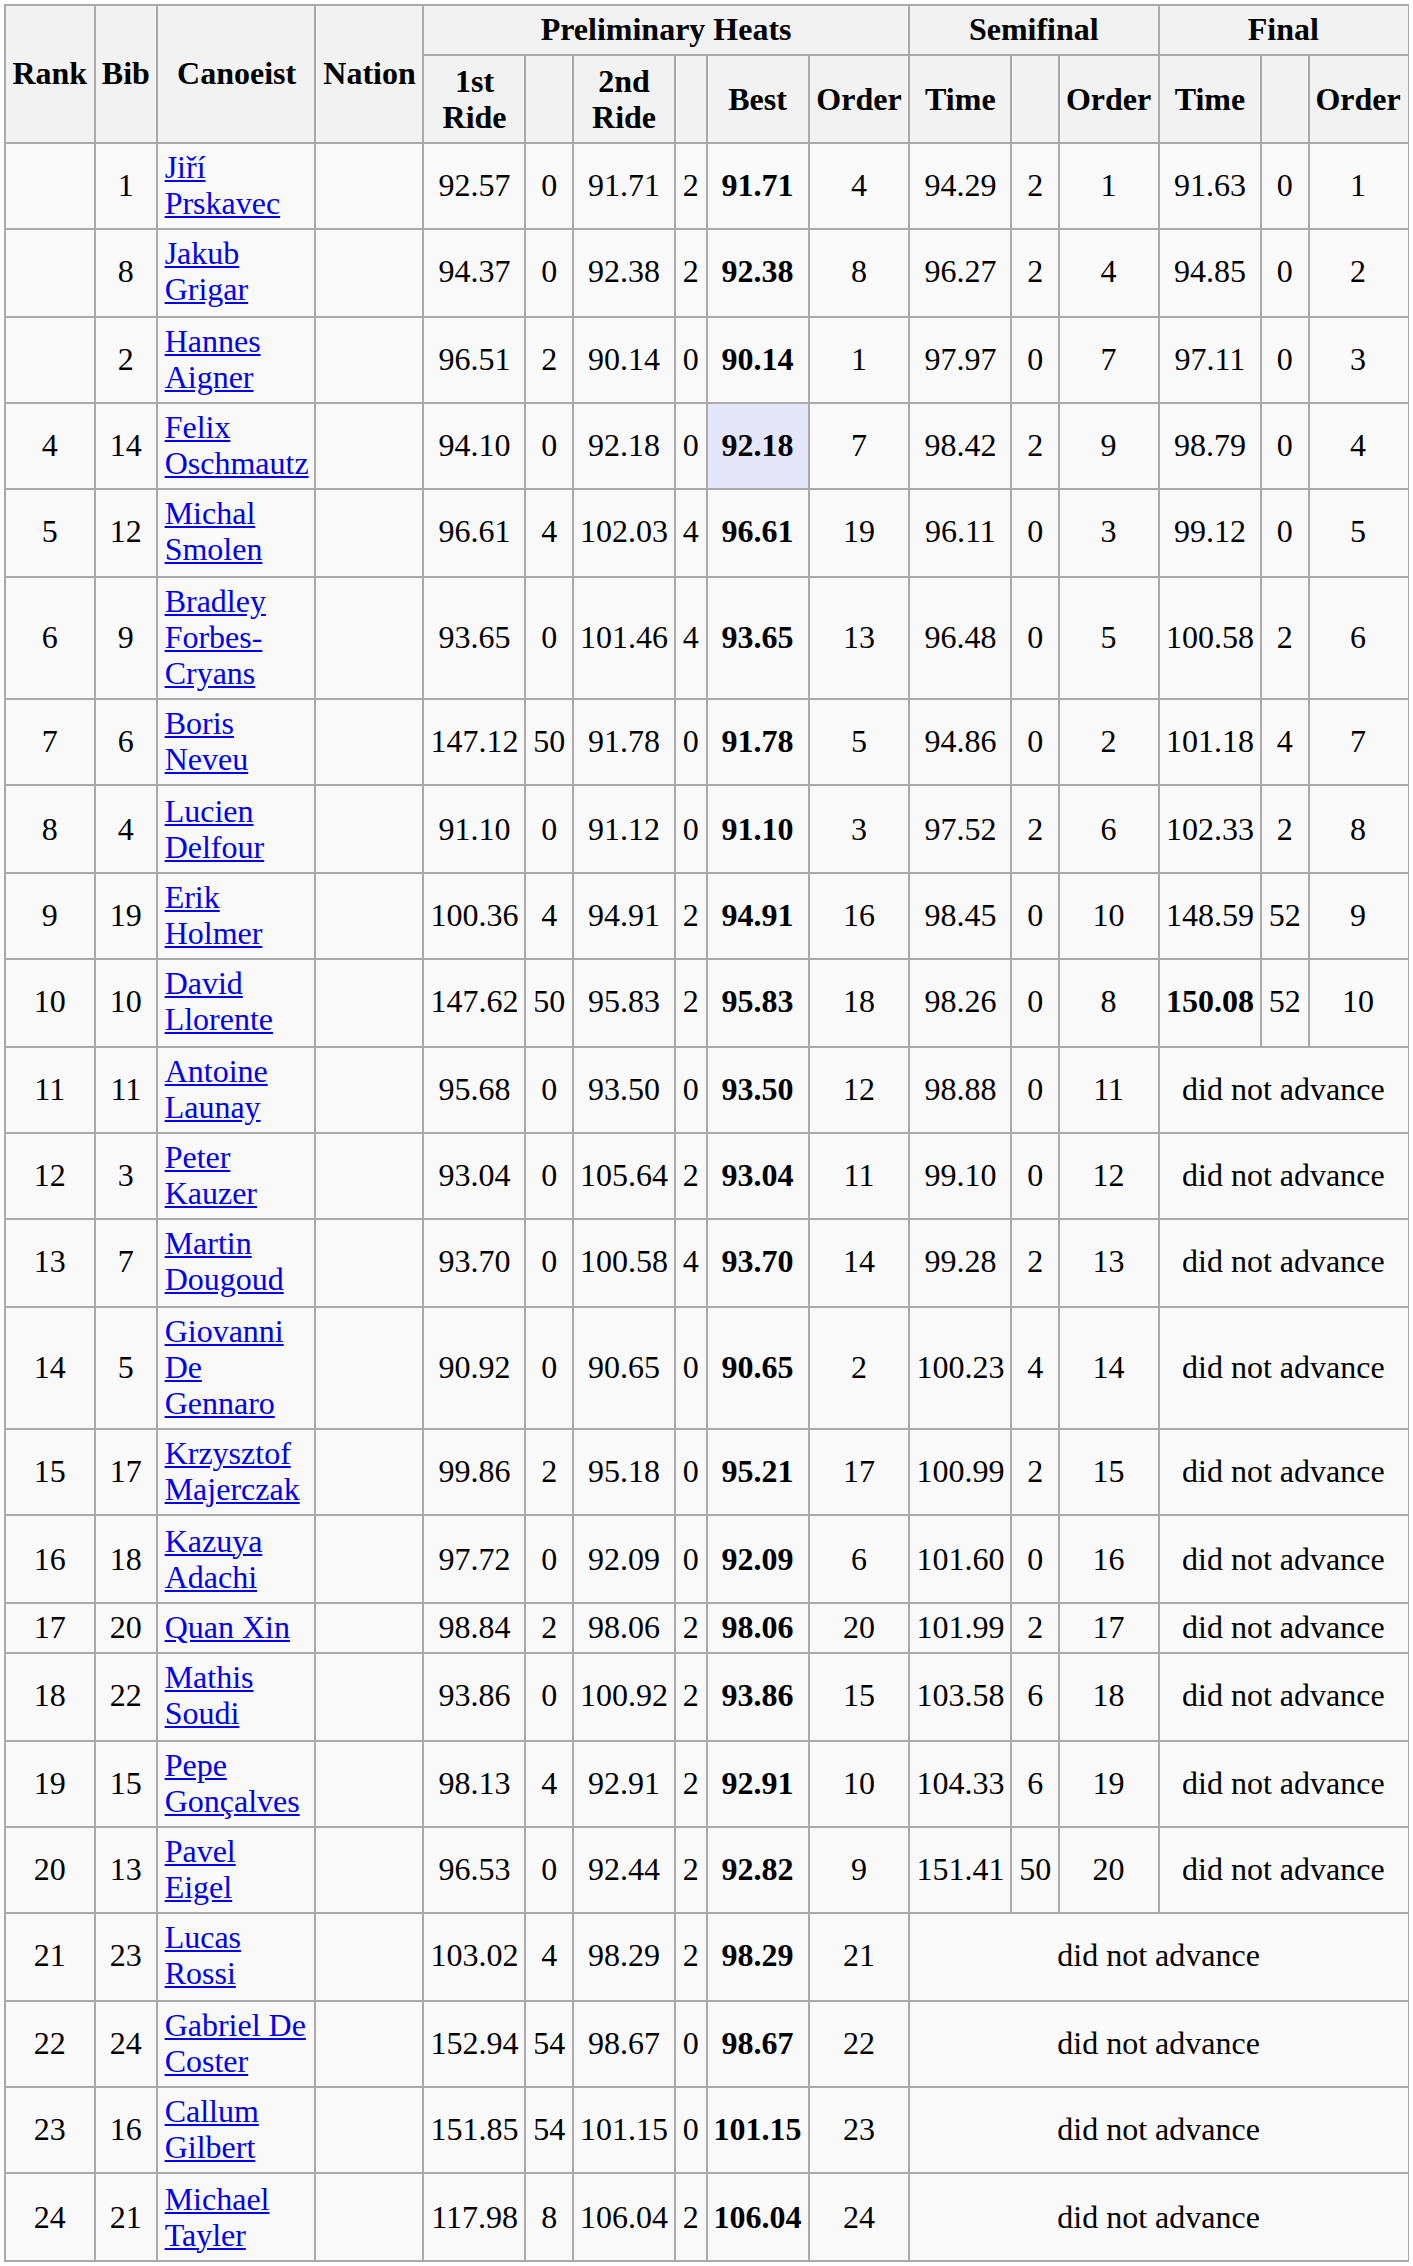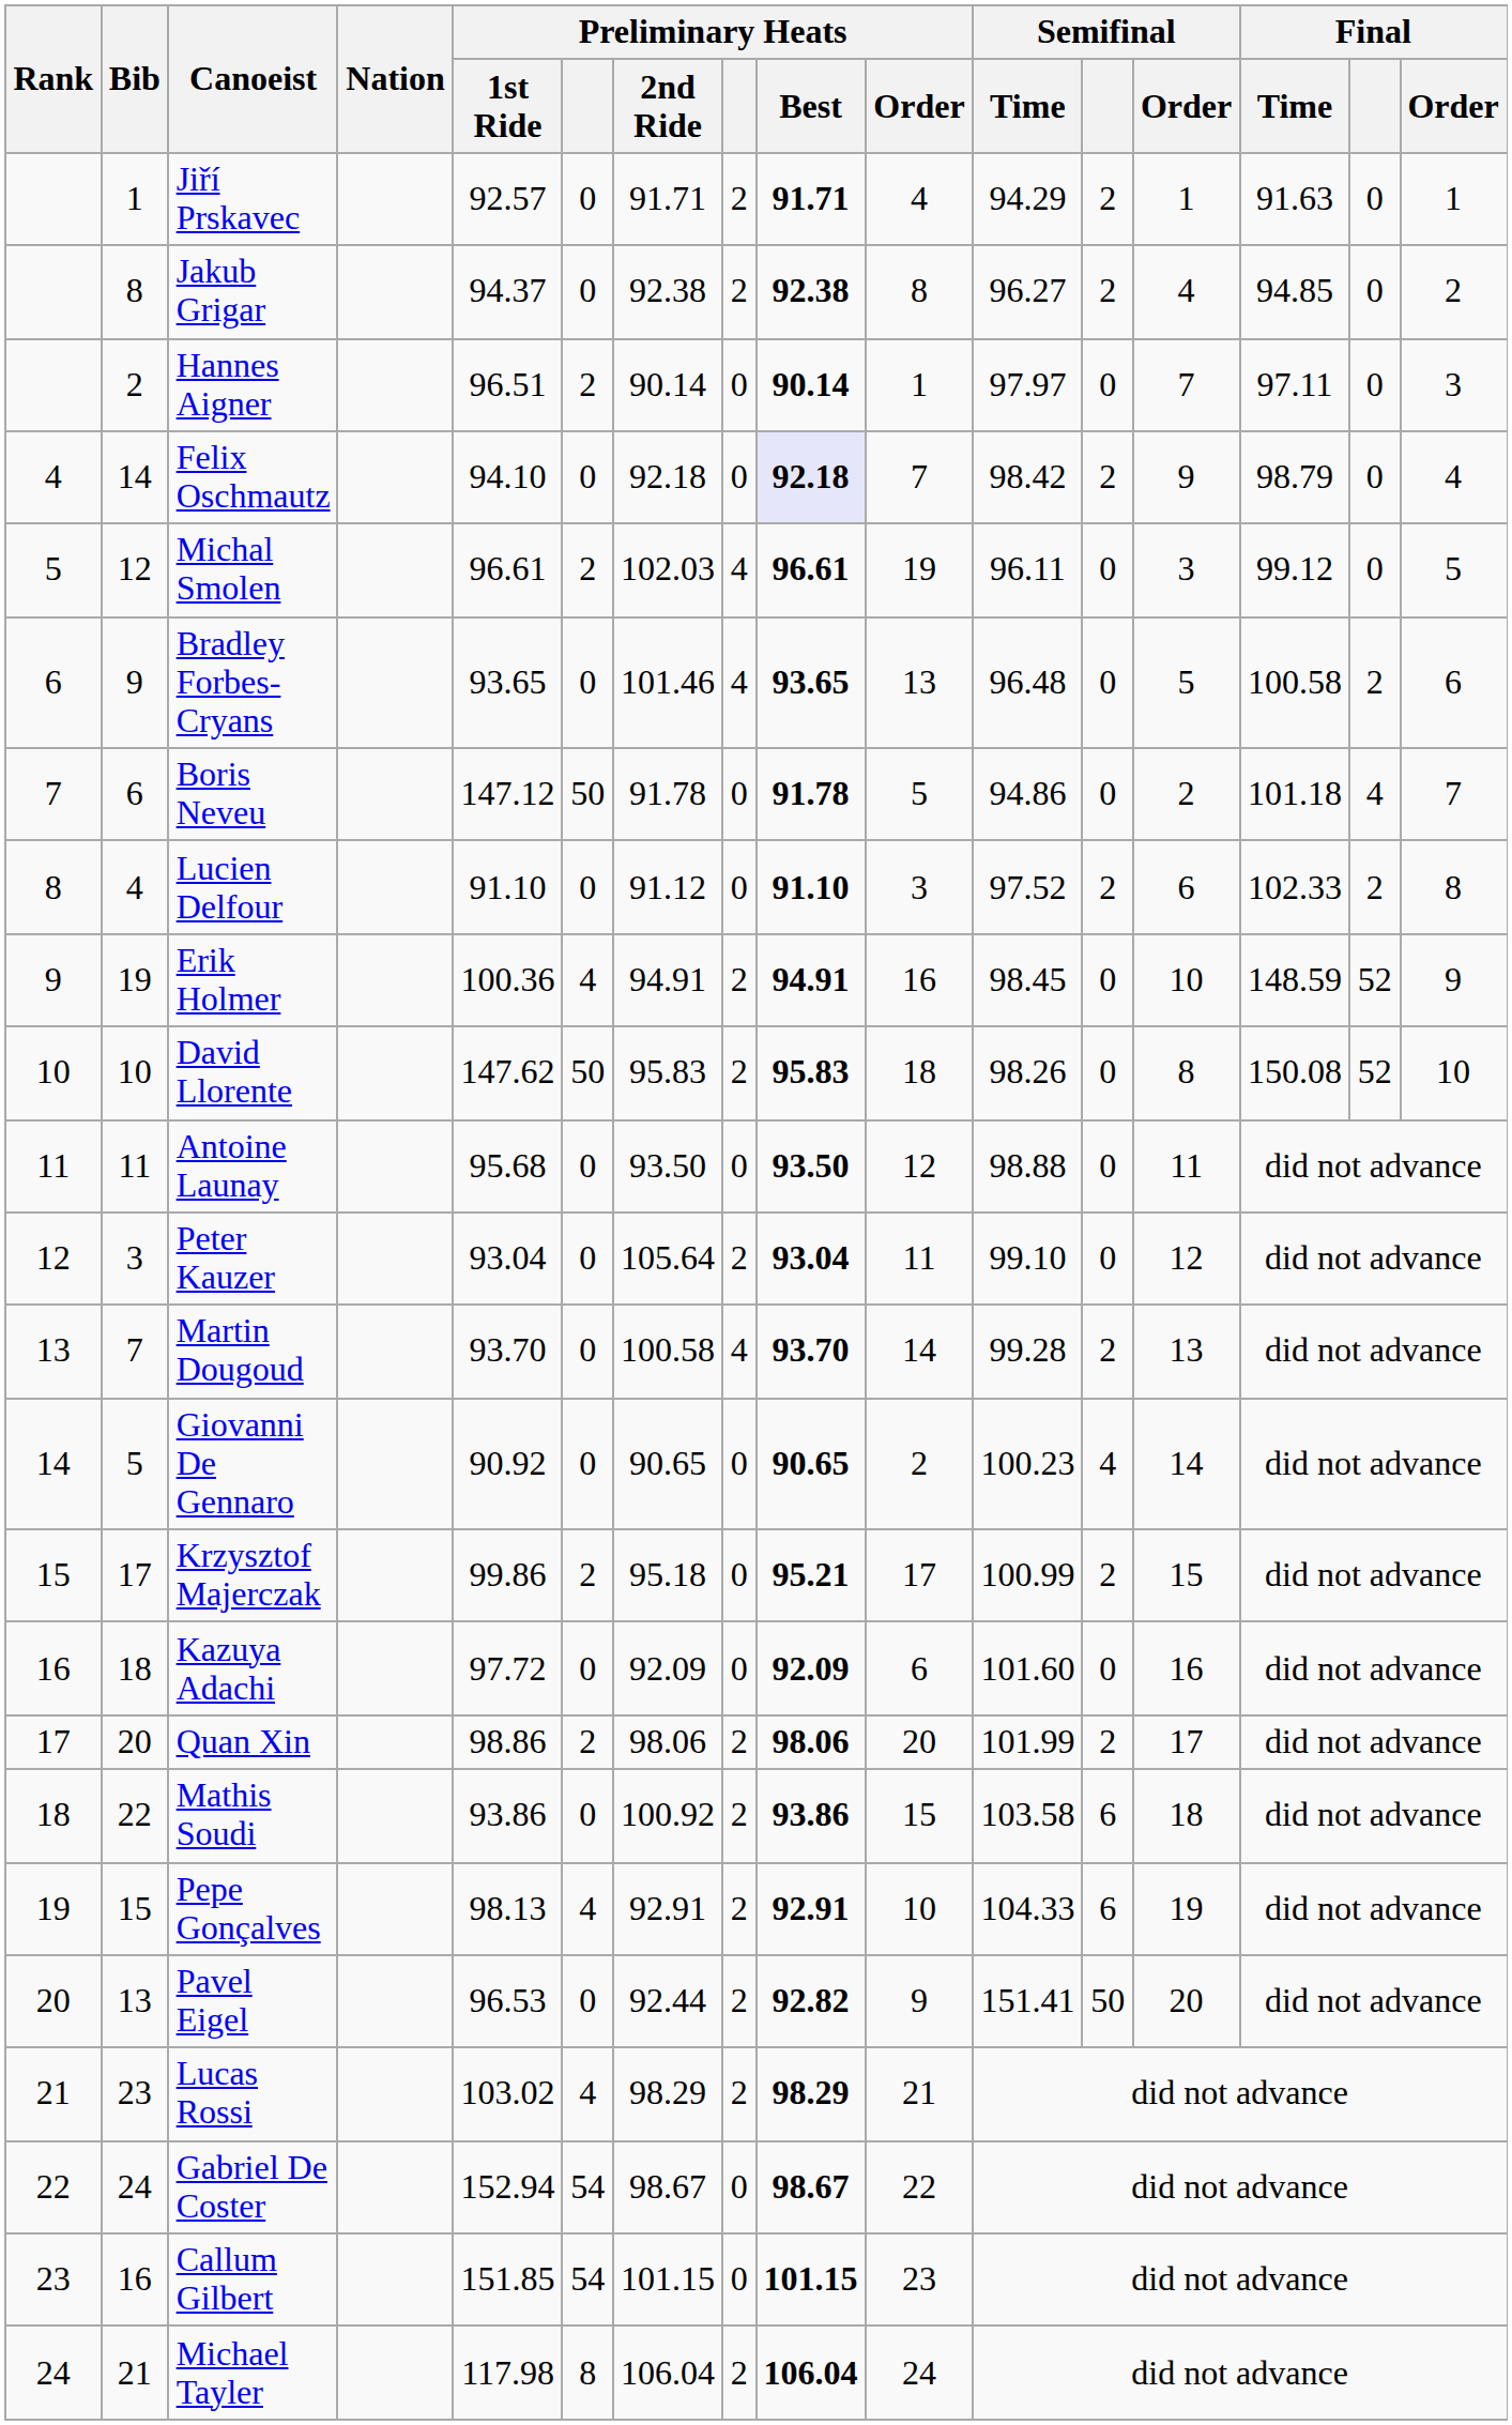 <table class="wikitable sortable" style="text-align:center">
 <tr>
 <th rowspan=2>Rank</th>
 <th rowspan=2>Bib</th>
 <th rowspan=2>Canoeist</th>
 <th rowspan=2>Nation</th>
 <th colspan=6>Preliminary Heats</th>
 <th colspan=3>Semifinal</th>
 <th colspan=3>Final</th>
 </tr>
 <tr>
 <th>1st Ride</th>
 <th></th>
 <th>2nd Ride</th>
 <th></th>
 <th>Best</th>
 <th>Order</th>
 <th>Time</th>
 <th></th>
 <th>Order</th>
 <th>Time</th>
 <th></th>
 <th>Order</th>
 </tr>
 <tr>
 <td></td>
 <td>1</td>
 <td align=left><a href='#'>Jiří Prskavec</a></td>
 <td align=left></td>
 <td>92.57</td>
 <td>0</td>
 <td>91.71</td>
 <td>2</td>
 <td><strong>91.71</strong></td>
 <td>4</td>
 <td>94.29</td>
 <td>2</td>
 <td>1</td>
 <td>91.63</td>
 <td>0</td>
 <td>1</td>
 </tr>
 <tr>
 <td></td>
 <td>8</td>
 <td align=left><a href='#'>Jakub Grigar</a></td>
 <td align=left></td>
 <td>94.37</td>
 <td>0</td>
 <td>92.38</td>
 <td>2</td>
 <td><strong>92.38</strong></td>
 <td>8</td>
 <td>96.27</td>
 <td>2</td>
 <td>4</td>
 <td>94.85</td>
 <td>0</td>
 <td>2</td>
 </tr>
 <tr>
 <td></td>
 <td>2</td>
 <td align=left><a href='#'>Hannes Aigner</a></td>
 <td align=left></td>
 <td>96.51</td>
 <td>2</td>
 <td>90.14</td>
 <td>0</td>
 <td><strong>90.14</strong></td>
 <td>1</td>
 <td>97.97</td>
 <td>0</td>
 <td>7</td>
 <td>97.11</td>
 <td>0</td>
 <td>3</td>
 </tr>
 <tr>
 <td>4</td>
 <td>14</td>
 <td align=left><a href='#'>Felix Oschmautz</a></td>
 <td align=left></td>
 <td>94.10</td>
 <td>0</td>
 <td>92.18</td>
 <td>0</td>
 <td style="background: lavender;"><strong>92.18</strong></td>
 <td>7</td>
 <td>98.42</td>
 <td>2</td>
 <td>9</td>
 <td>98.79</td>
 <td>0</td>
 <td>4</td>
 </tr>
 <tr>
 <td>5</td>
 <td>12</td>
 <td align=left><a href='#'>Michal Smolen</a></td>
 <td align=left></td>
 <td>96.61</td>
-<td>4</td>
+<td>2</td>
 <td>102.03</td>
 <td>4</td>
 <td><strong>96.61</strong></td>
 <td>19</td>
 <td>96.11</td>
 <td>0</td>
 <td>3</td>
 <td>99.12</td>
 <td>0</td>
 <td>5</td>
 </tr>
 <tr>
 <td>6</td>
 <td>9</td>
 <td align=left><a href='#'>Bradley Forbes-Cryans</a></td>
 <td align=left></td>
 <td>93.65</td>
 <td>0</td>
 <td>101.46</td>
 <td>4</td>
 <td><strong>93.65</strong></td>
 <td>13</td>
 <td>96.48</td>
 <td>0</td>
 <td>5</td>
 <td>100.58</td>
 <td>2</td>
 <td>6</td>
 </tr>
 <tr>
 <td>7</td>
 <td>6</td>
 <td align=left><a href='#'>Boris Neveu</a></td>
 <td align=left></td>
 <td>147.12</td>
 <td>50</td>
 <td>91.78</td>
 <td>0</td>
 <td><strong>91.78</strong></td>
 <td>5</td>
 <td>94.86</td>
 <td>0</td>
 <td>2</td>
 <td>101.18</td>
 <td>4</td>
 <td>7</td>
 </tr>
 <tr>
 <td>8</td>
 <td>4</td>
 <td align=left><a href='#'>Lucien Delfour</a></td>
 <td align=left></td>
 <td>91.10</td>
 <td>0</td>
 <td>91.12</td>
 <td>0</td>
 <td><strong>91.10</strong></td>
 <td>3</td>
 <td>97.52</td>
 <td>2</td>
 <td>6</td>
 <td>102.33</td>
 <td>2</td>
 <td>8</td>
 </tr>
 <tr>
 <td>9</td>
 <td>19</td>
 <td align=left><a href='#'>Erik Holmer</a></td>
 <td align=left></td>
 <td>100.36</td>
 <td>4</td>
 <td>94.91</td>
 <td>2</td>
 <td><strong>94.91</strong></td>
 <td>16</td>
 <td>98.45</td>
 <td>0</td>
 <td>10</td>
 <td>148.59</td>
 <td>52</td>
 <td>9</td>
 </tr>
 <tr>
 <td>10</td>
 <td>10</td>
 <td align=left><a href='#'>David Llorente</a></td>
 <td align=left></td>
 <td>147.62</td>
 <td>50</td>
 <td>95.83</td>
 <td>2</td>
 <td><strong>95.83</strong></td>
 <td>18</td>
 <td>98.26</td>
 <td>0</td>
 <td>8</td>
-<td><strong>150.08</strong></td>
+<td>150.08</td>
 <td>52</td>
 <td>10</td>
 </tr>
 <tr>
 <td>11</td>
 <td>11</td>
 <td align=left><a href='#'>Antoine Launay</a></td>
 <td align=left></td>
 <td>95.68</td>
 <td>0</td>
 <td>93.50</td>
 <td>0</td>
 <td><strong>93.50</strong></td>
 <td>12</td>
 <td>98.88</td>
 <td>0</td>
 <td>11</td>
 <td colspan=3>did not advance</td>
 </tr>
 <tr>
 <td>12</td>
 <td>3</td>
 <td align=left><a href='#'>Peter Kauzer</a></td>
 <td align=left></td>
 <td>93.04</td>
 <td>0</td>
 <td>105.64</td>
 <td>2</td>
 <td><strong>93.04</strong></td>
 <td>11</td>
 <td>99.10</td>
 <td>0</td>
 <td>12</td>
 <td colspan=3>did not advance</td>
 </tr>
 <tr>
 <td>13</td>
 <td>7</td>
 <td align=left><a href='#'>Martin Dougoud</a></td>
 <td align=left></td>
 <td>93.70</td>
 <td>0</td>
 <td>100.58</td>
 <td>4</td>
 <td><strong>93.70</strong></td>
 <td>14</td>
 <td>99.28</td>
 <td>2</td>
 <td>13</td>
 <td colspan=3>did not advance</td>
 </tr>
 <tr>
 <td>14</td>
 <td>5</td>
 <td align=left><a href='#'>Giovanni De Gennaro</a></td>
 <td align=left></td>
 <td>90.92</td>
 <td>0</td>
 <td>90.65</td>
 <td>0</td>
 <td><strong>90.65</strong></td>
 <td>2</td>
 <td>100.23</td>
 <td>4</td>
 <td>14</td>
 <td colspan=3>did not advance</td>
 </tr>
 <tr>
 <td>15</td>
 <td>17</td>
 <td align=left><a href='#'>Krzysztof Majerczak</a></td>
 <td align=left></td>
 <td>99.86</td>
 <td>2</td>
 <td>95.18</td>
 <td>0</td>
 <td><strong>95.21</strong></td>
 <td>17</td>
 <td>100.99</td>
 <td>2</td>
 <td>15</td>
 <td colspan=3>did not advance</td>
 </tr>
 <tr>
 <td>16</td>
 <td>18</td>
 <td align=left><a href='#'>Kazuya Adachi</a></td>
 <td align=left></td>
 <td>97.72</td>
 <td>0</td>
 <td>92.09</td>
 <td>0</td>
 <td><strong>92.09</strong></td>
 <td>6</td>
 <td>101.60</td>
 <td>0</td>
 <td>16</td>
 <td colspan="3">did not advance</td>
 </tr>
 <tr>
 <td>17</td>
 <td>20</td>
 <td align=left><a href='#'>Quan Xin</a></td>
 <td align=left></td>
-<td>98.84</td>
+<td>98.86</td>
 <td>2</td>
 <td>98.06</td>
 <td>2</td>
 <td><strong>98.06</strong></td>
 <td>20</td>
 <td>101.99</td>
 <td>2</td>
 <td>17</td>
 <td colspan=3>did not advance</td>
 </tr>
 <tr>
 <td>18</td>
 <td>22</td>
 <td align=left><a href='#'>Mathis Soudi</a></td>
 <td align=left></td>
 <td>93.86</td>
 <td>0</td>
 <td>100.92</td>
 <td>2</td>
 <td><strong>93.86</strong></td>
 <td>15</td>
 <td>103.58</td>
 <td>6</td>
 <td>18</td>
 <td colspan=3>did not advance</td>
 </tr>
 <tr>
 <td>19</td>
 <td>15</td>
 <td align=left><a href='#'>Pepe Gonçalves</a></td>
 <td align=left></td>
 <td>98.13</td>
 <td>4</td>
 <td>92.91</td>
 <td>2</td>
 <td><strong>92.91</strong></td>
 <td>10</td>
 <td>104.33</td>
 <td>6</td>
 <td>19</td>
 <td colspan=3>did not advance</td>
 </tr>
 <tr>
 <td>20</td>
 <td>13</td>
 <td align=left><a href='#'>Pavel Eigel</a></td>
 <td align=left></td>
 <td>96.53</td>
 <td>0</td>
 <td>92.44</td>
 <td>2</td>
 <td><strong>92.82</strong></td>
 <td>9</td>
 <td>151.41</td>
 <td>50</td>
 <td>20</td>
 <td colspan=3>did not advance</td>
 </tr>
 <tr>
 <td>21</td>
 <td>23</td>
 <td align=left><a href='#'>Lucas Rossi</a></td>
 <td align=left></td>
 <td>103.02</td>
 <td>4</td>
 <td>98.29</td>
 <td>2</td>
 <td><strong>98.29</strong></td>
 <td>21</td>
 <td colspan=6>did not advance</td>
 </tr>
 <tr>
 <td>22</td>
 <td>24</td>
 <td align=left><a href='#'>Gabriel De Coster</a></td>
 <td align=left></td>
 <td>152.94</td>
 <td>54</td>
 <td>98.67</td>
 <td>0</td>
 <td><strong>98.67</strong></td>
 <td>22</td>
 <td colspan=6>did not advance</td>
 </tr>
 <tr>
 <td>23</td>
 <td>16</td>
 <td align=left><a href='#'>Callum Gilbert</a></td>
 <td align=left></td>
 <td>151.85</td>
 <td>54</td>
 <td>101.15</td>
 <td>0</td>
 <td><strong>101.15</strong></td>
 <td>23</td>
 <td colspan=6>did not advance</td>
 </tr>
 <tr>
 <td>24</td>
 <td>21</td>
 <td align=left><a href='#'>Michael Tayler</a></td>
 <td align=left></td>
 <td>117.98</td>
 <td>8</td>
 <td>106.04</td>
 <td>2</td>
 <td><strong>106.04</strong></td>
 <td>24</td>
 <td colspan=6>did not advance</td>
 </tr>
 </table>
